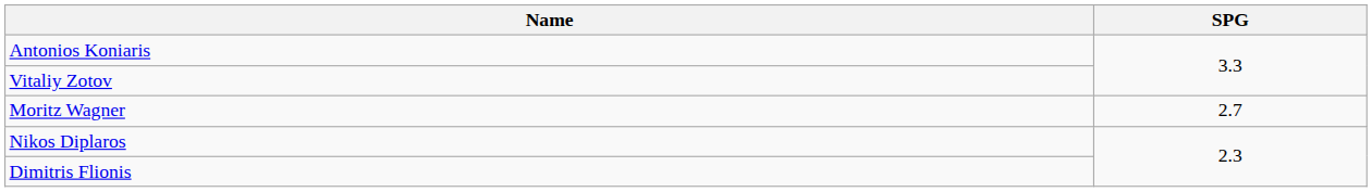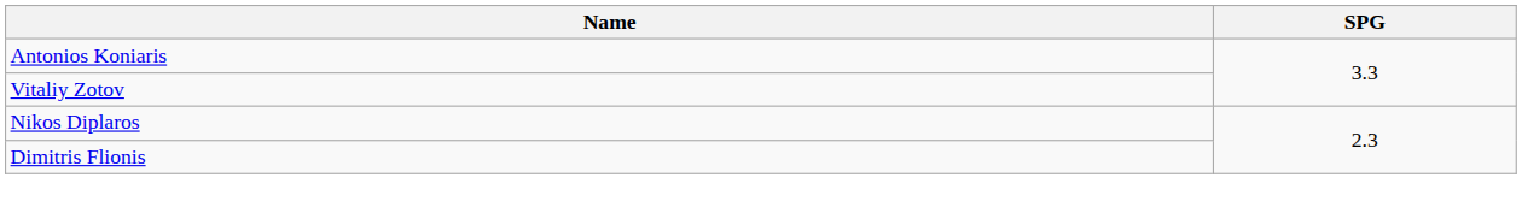 <table class="wikitable" style="width:90%;">
 <tr>
 <th style="width:80%;">Name</th>
 <th style="width:20%;">SPG</th>
 </tr>
 <tr>
 <td> <a href='#'>Antonios Koniaris</a></td>
 <td style="text-align:center;" rowspan="2">3.3</td>
 </tr>
 <tr>
 <td> <a href='#'>Vitaliy Zotov</a></td>
 </tr>
 <tr>
-<td> <a href='#'>Moritz Wagner</a></td>
-<td align=center>2.7</td>
-</tr>
-<tr>
 <td> <a href='#'>Nikos Diplaros</a></td>
 <td style="text-align:center;" rowspan="2">2.3</td>
 </tr>
 <tr>
 <td> <a href='#'>Dimitris Flionis</a></td>
 </tr>
 </table>
